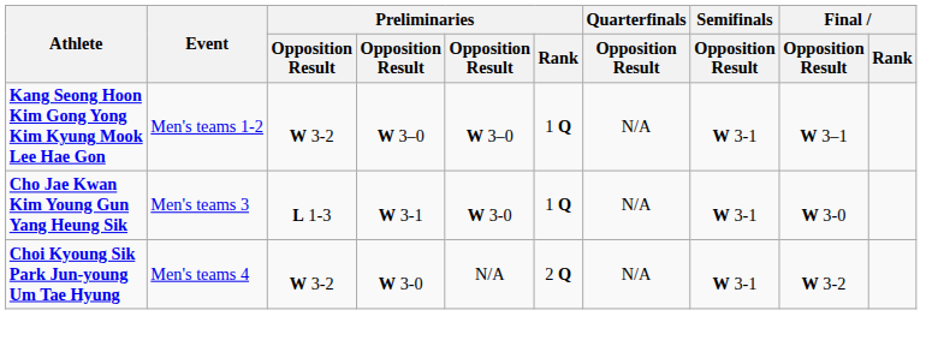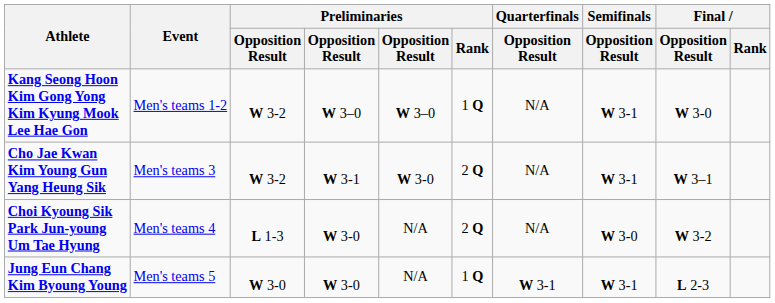 <table class=wikitable style="font-size:90%">
 <tr>
 <th rowspan="2">Athlete</th>
 <th rowspan="2">Event</th>
 <th colspan="4">Preliminaries</th>
 <th>Quarterfinals</th>
 <th>Semifinals</th>
 <th colspan="2">Final / </th>
 </tr>
 <tr>
 <th>Opposition<br>Result</th>
 <th>Opposition<br>Result</th>
 <th>Opposition<br>Result</th>
 <th>Rank</th>
 <th>Opposition<br>Result</th>
 <th>Opposition<br>Result</th>
 <th>Opposition<br>Result</th>
 <th>Rank</th>
 </tr>
 <tr>
 <td><strong><a href='#'>Kang Seong Hoon</a></strong><br> <strong><a href='#'>Kim Gong Yong</a></strong><br> <strong><a href='#'>Kim Kyung Mook</a></strong><br> <strong><a href='#'>Lee Hae Gon</a></strong></td>
 <td><a href='#'>Men's teams 1-2</a></td>
 <td align="center"><br><strong>W</strong> 3-2</td>
 <td align="center"><br><strong>W</strong> 3–0</td>
 <td align="center"><br><strong>W</strong> 3–0</td>
 <td align="center">1 <strong>Q</strong></td>
 <td align="center">N/A</td>
 <td align="center"><br><strong>W</strong> 3-1</td>
-<td align="center"><br><strong>W</strong> 3–1</td>
+<td align="center"><br><strong>W</strong> 3-0</td>
 <td align="center"></td>
 </tr>
 <tr>
 <td><strong><a href='#'>Cho Jae Kwan</a></strong><br> <strong><a href='#'>Kim Young Gun</a></strong><br> <strong><a href='#'>Yang Heung Sik</a></strong></td>
 <td><a href='#'>Men's teams 3</a></td>
-<td align="center"><br><strong>L</strong> 1-3</td>
+<td align="center"><br><strong>W</strong> 3-2</td>
 <td align="center"><br><strong>W</strong> 3-1</td>
 <td align="center"><br><strong>W</strong> 3-0</td>
-<td align="center">1 <strong>Q</strong></td>
+<td align="center">2 <strong>Q</strong></td>
 <td align="center">N/A</td>
 <td align="center"><br><strong>W</strong> 3-1</td>
-<td align="center"><br><strong>W</strong> 3-0</td>
+<td align="center"><br><strong>W</strong> 3–1</td>
 <td align="center"></td>
 </tr>
 <tr>
 <td><strong><a href='#'>Choi Kyoung Sik</a></strong><br> <strong><a href='#'>Park Jun-young</a></strong><br> <strong><a href='#'>Um Tae Hyung</a></strong></td>
 <td><a href='#'>Men's teams 4</a></td>
-<td align="center"><br><strong>W</strong> 3-2</td>
+<td align="center"><br><strong>L</strong> 1-3</td>
 <td align="center"><br><strong>W</strong> 3-0</td>
 <td align="center">N/A</td>
 <td align="center">2 <strong>Q</strong></td>
 <td align="center">N/A</td>
-<td align="center"><br><strong>W</strong> 3-1</td>
+<td align="center"><br><strong>W</strong> 3-0</td>
 <td align="center"><br><strong>W</strong> 3-2</td>
 <td align="center"></td>
 </tr>
+<tr>
+<td><strong><a href='#'>Jung Eun Chang</a></strong><br> <strong><a href='#'>Kim Byoung Young</a></strong></td>
+<td><a href='#'>Men's teams 5</a></td>
+<td align="center"><br><strong>W</strong> 3-0</td>
+<td align="center"><br><strong>W</strong> 3-0</td>
+<td align="center">N/A</td>
+<td align="center">1 <strong>Q</strong></td>
+<td align="center"><br><strong>W</strong> 3-1</td>
+<td align="center"><br><strong>W</strong> 3-1</td>
+<td align="center"><br><strong>L</strong> 2-3</td>
+<td align="center"></td>
+</tr>
 </table>
